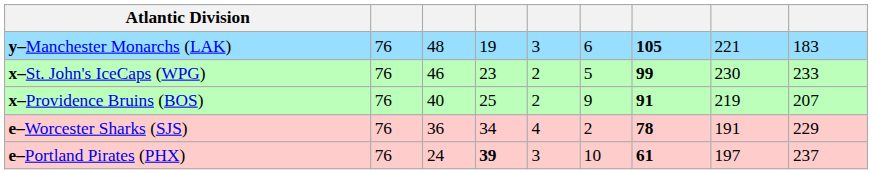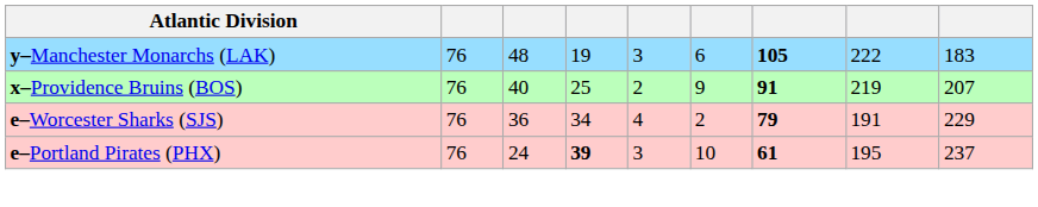 <table class="wikitable" style="width:50em">
 <tr style="background-color:#DDDDFF">
 <th width="35%">Atlantic Division</th>
 <th width="5%"></th>
 <th width="5%"></th>
 <th width="5%"></th>
 <th width="5%"></th>
 <th width="5%"></th>
 <th width="7.5%"></th>
 <th width="7.5%"></th>
 <th width="7.5%"></th>
 </tr>
 <tr style="background-color:#97DEFF">
 <td><strong>y–</strong><a href='#'>Manchester Monarchs</a> (<a href='#'>LAK</a>)</td>
 <td>76</td>
 <td>48</td>
 <td>19</td>
 <td>3</td>
 <td>6</td>
 <td><strong>105</strong></td>
-<td>221</td>
+<td>222</td>
 <td>183</td>
-</tr>
-<tr style="background-color:#bbffbb">
-<td><strong>x–</strong><a href='#'>St. John's IceCaps</a> (<a href='#'>WPG</a>)</td>
-<td>76</td>
-<td>46</td>
-<td>23</td>
-<td>2</td>
-<td>5</td>
-<td><strong>99</strong></td>
-<td>230</td>
-<td>233</td>
 </tr>
 <tr style="background-color:#bbffbb">
 <td><strong>x–</strong><a href='#'>Providence Bruins</a> (<a href='#'>BOS</a>)</td>
 <td>76</td>
 <td>40</td>
 <td>25</td>
 <td>2</td>
 <td>9</td>
 <td><strong>91</strong></td>
 <td>219</td>
 <td>207</td>
 </tr>
 <tr style="background-color:#ffcccc">
 <td><strong>e–</strong><a href='#'>Worcester Sharks</a> (<a href='#'>SJS</a>)</td>
 <td>76</td>
 <td>36</td>
 <td>34</td>
 <td>4</td>
 <td>2</td>
-<td><strong>78</strong></td>
+<td><strong>79</strong></td>
 <td>191</td>
 <td>229</td>
 </tr>
 <tr style="background-color:#ffcccc">
 <td><strong>e–</strong><a href='#'>Portland Pirates</a> (<a href='#'>PHX</a>)</td>
 <td>76</td>
 <td>24</td>
 <td><strong>39</strong></td>
 <td>3</td>
 <td>10</td>
 <td><strong>61</strong></td>
-<td>197</td>
+<td>195</td>
 <td>237</td>
 </tr>
 </table>
